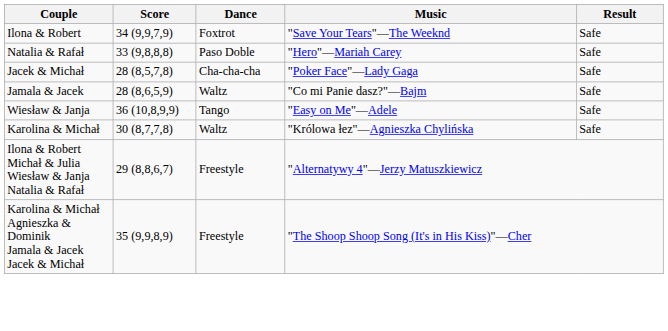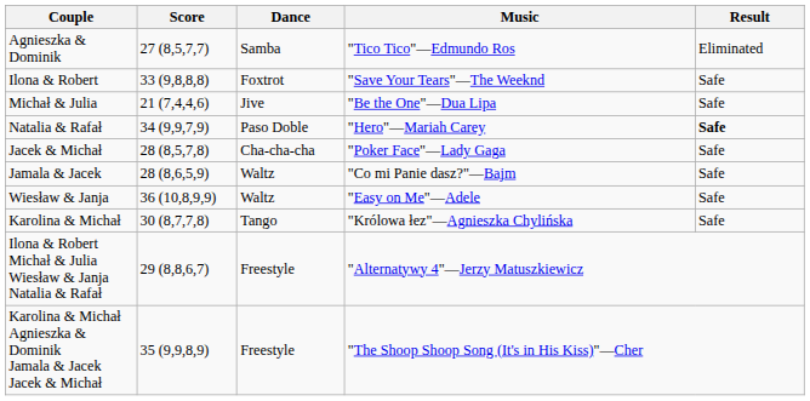 <table class="wikitable">
 <tr>
 <th style="width:150px;">Couple</th>
 <th style="width:110px;">Score</th>
 <th style="width:120px;">Dance</th>
 <th style="width:440px;">Music</th>
 <th style="width:120px;">Result</th>
 </tr>
 <tr>
+<td>Agnieszka & Dominik</td>
+<td>27 (8,5,7,7)</td>
+<td>Samba</td>
+<td>"<a href='#'>Tico Tico</a>"—<a href='#'>Edmundo Ros</a></td>
+<td>Eliminated</td>
+</tr>
+<tr>
 <td>Ilona & Robert</td>
-<td>34 (9,9,7,9)</td>
+<td>33 (9,8,8,8)</td>
 <td>Foxtrot</td>
 <td>"<a href='#'>Save Your Tears</a>"—<a href='#'>The Weeknd</a></td>
 <td>Safe</td>
 </tr>
 <tr>
+<td>Michał & Julia</td>
+<td>21 (7,4,4,6)</td>
+<td>Jive</td>
+<td>"<a href='#'>Be the One</a>"—<a href='#'>Dua Lipa</a></td>
+<td>Safe</td>
+</tr>
+<tr>
 <td>Natalia & Rafał</td>
-<td>33 (9,8,8,8)</td>
+<td>34 (9,9,7,9)</td>
 <td>Paso Doble</td>
 <td>"<a href='#'>Hero</a>"—<a href='#'>Mariah Carey</a></td>
-<td>Safe</td>
+<td><strong>Safe</strong></td>
 </tr>
 <tr>
 <td>Jacek & Michał</td>
 <td>28 (8,5,7,8)</td>
 <td>Cha-cha-cha</td>
 <td>"<a href='#'>Poker Face</a>"—<a href='#'>Lady Gaga</a></td>
 <td>Safe</td>
 </tr>
 <tr>
 <td>Jamala & Jacek</td>
 <td>28 (8,6,5,9)</td>
 <td>Waltz</td>
 <td>"Co mi Panie dasz?"—<a href='#'>Bajm</a></td>
 <td>Safe</td>
 </tr>
 <tr>
 <td>Wiesław & Janja</td>
 <td>36 (10,8,9,9)</td>
-<td>Tango</td>
+<td>Waltz</td>
 <td>"<a href='#'>Easy on Me</a>"—<a href='#'>Adele</a></td>
 <td>Safe</td>
 </tr>
 <tr>
 <td>Karolina & Michał</td>
 <td>30 (8,7,7,8)</td>
-<td>Waltz</td>
+<td>Tango</td>
 <td>"Królowa łez"—<a href='#'>Agnieszka Chylińska</a></td>
 <td>Safe</td>
 </tr>
 <tr>
 <td>Ilona & Robert<br>Michał & Julia<br>Wiesław & Janja<br>Natalia & Rafał</td>
 <td>29 (8,8,6,7)</td>
 <td>Freestyle</td>
 <td colspan="2">"<a href='#'>Alternatywy 4</a>"—<a href='#'>Jerzy Matuszkiewicz</a></td>
 </tr>
 <tr>
 <td>Karolina & Michał<br>Agnieszka & Dominik<br>Jamala & Jacek<br>Jacek & Michał</td>
 <td>35 (9,9,8,9)</td>
 <td>Freestyle</td>
 <td colspan="2">"<a href='#'>The Shoop Shoop Song (It's in His Kiss)</a>"—<a href='#'>Cher</a></td>
 </tr>
 </table>
